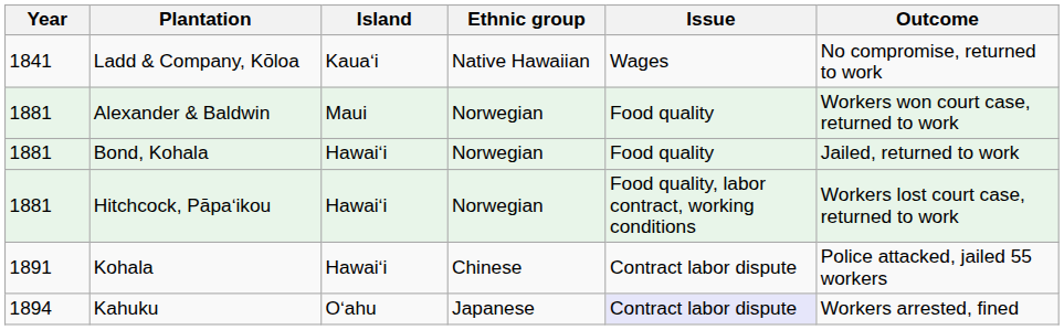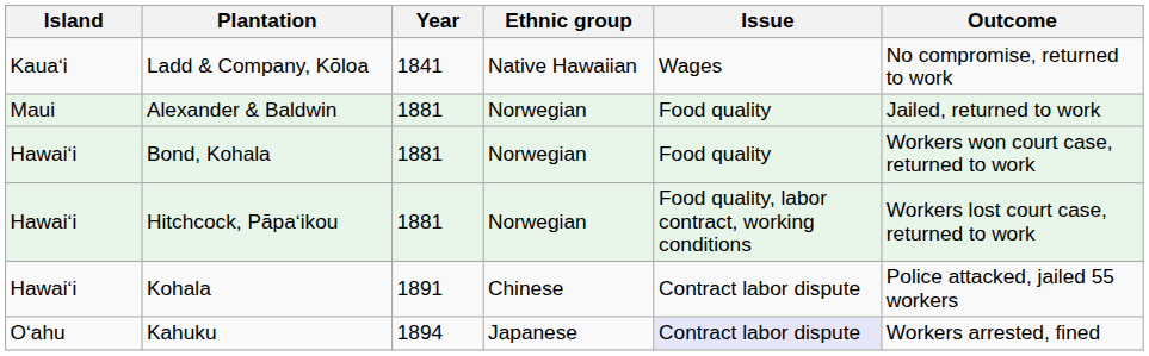 <table class="wikitable sortable static-row-numbers sticky-header col1left" style="text-align:left; width:100%;">
 <tr>
+<th style="width:12%;">Island</th>
+<th style="width:22%;">Plantation</th>
 <th style="width:8%;">Year</th>
-<th style="width:22%;">Plantation</th>
-<th style="width:12%;">Island</th>
 <th style="width:15%;">Ethnic group</th>
 <th style="width:20%;">Issue</th>
 <th style="width:23%;">Outcome</th>
 </tr>
 <tr>
+<td>Kauaʻi</td>
+<td>Ladd & Company, Kōloa</td>
 <td>1841</td>
-<td>Ladd & Company, Kōloa</td>
-<td>Kauaʻi</td>
 <td>Native Hawaiian</td>
 <td>Wages</td>
 <td>No compromise, returned to work</td>
 </tr>
 <tr>
+<td style="background-color:#E8F5E9;">Maui</td>
+<td style="background-color:#E8F5E9;">Alexander & Baldwin</td>
 <td style="background-color:#E8F5E9;">1881</td>
-<td style="background-color:#E8F5E9;">Alexander & Baldwin</td>
-<td style="background-color:#E8F5E9;">Maui</td>
+<td style="background-color:#E8F5E9;">Norwegian</td>
+<td style="background-color:#E8F5E9;">Food quality</td>
+<td style="background-color:#E8F5E9;">Jailed, returned to work</td>
+</tr>
+<tr>
+<td style="background-color:#E8F5E9;">Hawaiʻi</td>
+<td style="background-color:#E8F5E9;">Bond, Kohala</td>
+<td style="background-color:#E8F5E9;">1881</td>
 <td style="background-color:#E8F5E9;">Norwegian</td>
 <td style="background-color:#E8F5E9;">Food quality</td>
 <td style="background-color:#E8F5E9;">Workers won court case, returned to work</td>
 </tr>
 <tr>
+<td style="background-color:#E8F5E9;">Hawaiʻi</td>
+<td style="background-color:#E8F5E9;">Hitchcock, Pāpaʻikou</td>
 <td style="background-color:#E8F5E9;">1881</td>
-<td style="background-color:#E8F5E9;">Bond, Kohala</td>
-<td style="background-color:#E8F5E9;">Hawaiʻi</td>
-<td style="background-color:#E8F5E9;">Norwegian</td>
-<td style="background-color:#E8F5E9;">Food quality</td>
-<td style="background-color:#E8F5E9;">Jailed, returned to work</td>
-</tr>
-<tr>
-<td style="background-color:#E8F5E9;">1881</td>
-<td style="background-color:#E8F5E9;">Hitchcock, Pāpaʻikou</td>
-<td style="background-color:#E8F5E9;">Hawaiʻi</td>
 <td style="background-color:#E8F5E9;">Norwegian</td>
 <td style="background-color:#E8F5E9;">Food quality, labor contract, working conditions</td>
 <td style="background-color:#E8F5E9;">Workers lost court case, returned to work</td>
 </tr>
 <tr>
+<td>Hawaiʻi</td>
+<td>Kohala</td>
 <td>1891</td>
-<td>Kohala</td>
-<td>Hawaiʻi</td>
 <td>Chinese</td>
 <td>Contract labor dispute</td>
 <td>Police attacked, jailed 55 workers</td>
 </tr>
 <tr>
+<td>Oʻahu</td>
+<td>Kahuku</td>
 <td>1894</td>
-<td>Kahuku</td>
-<td>Oʻahu</td>
 <td>Japanese</td>
 <td style="background: lavender;">Contract labor dispute</td>
 <td>Workers arrested, fined</td>
 </tr>
 </table>
